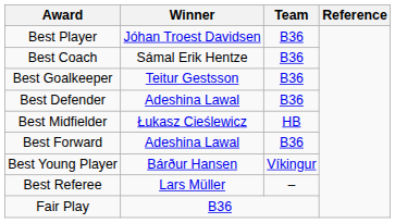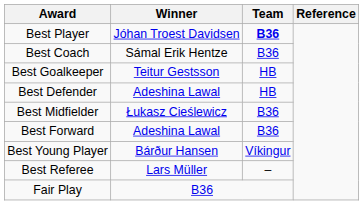 <table class="wikitable" style="text-align:center;">
 <tr>
 <th>Award</th>
 <th>Winner</th>
 <th>Team</th>
 <th>Reference</th>
 </tr>
 <tr>
 <td>Best Player</td>
 <td> <a href='#'>Jóhan Troest Davidsen</a></td>
-<td><a href='#'>B36</a></td>
+<td><strong><a href='#'>B36</a></strong></td>
 <td rowspan=9></td>
 </tr>
 <tr>
 <td>Best Coach</td>
 <td> Sámal Erik Hentze</td>
 <td><a href='#'>B36</a></td>
 </tr>
 <tr>
 <td>Best Goalkeeper</td>
 <td> <a href='#'>Teitur Gestsson</a></td>
-<td><a href='#'>B36</a></td>
+<td><a href='#'>HB</a></td>
 </tr>
 <tr>
 <td>Best Defender</td>
 <td> <a href='#'>Adeshina Lawal</a></td>
-<td><a href='#'>B36</a></td>
+<td><a href='#'>HB</a></td>
 </tr>
 <tr>
 <td>Best Midfielder</td>
 <td> <a href='#'>Łukasz Cieślewicz</a></td>
-<td><a href='#'>HB</a></td>
+<td><a href='#'>B36</a></td>
 </tr>
 <tr>
 <td>Best Forward</td>
 <td> <a href='#'>Adeshina Lawal</a></td>
 <td><a href='#'>B36</a></td>
 </tr>
 <tr>
 <td>Best Young Player</td>
 <td> <a href='#'>Bárður Hansen</a></td>
 <td><a href='#'>Víkingur</a></td>
 </tr>
 <tr>
 <td>Best Referee</td>
 <td> <a href='#'>Lars Müller</a></td>
 <td>–</td>
 </tr>
 <tr>
 <td>Fair Play</td>
 <td colspan=2><a href='#'>B36</a></td>
 </tr>
 </table>
